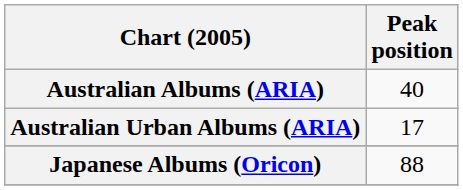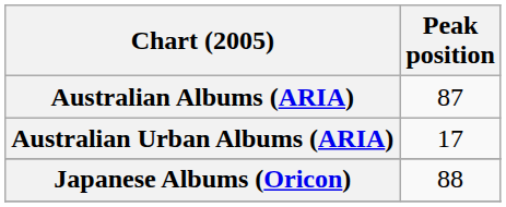 <table class="wikitable sortable plainrowheaders">
 <tr>
 <th scope="col">Chart (2005)</th>
 <th scope="col">Peak<br>position</th>
 </tr>
 <tr>
 <th scope="row">Australian Albums (<a href='#'>ARIA</a>)</th>
-<td align="center">40</td>
+<td align="center">87</td>
 </tr>
 <tr>
 <th scope="row">Australian Urban Albums (<a href='#'>ARIA</a>)</th>
 <td align="center">17</td>
 </tr>
 <tr>
 </tr>
 <tr>
 </tr>
 <tr>
 </tr>
 <tr>
 </tr>
 <tr>
 </tr>
 <tr>
 </tr>
 <tr>
 </tr>
 <tr>
 <th scope="row">Japanese Albums (<a href='#'>Oricon</a>)</th>
 <td align="center">88</td>
 </tr>
 <tr>
 </tr>
 <tr>
 </tr>
 <tr>
 </tr>
 <tr>
 </tr>
 <tr>
 </tr>
 <tr>
 </tr>
 <tr>
 </tr>
 </table>
